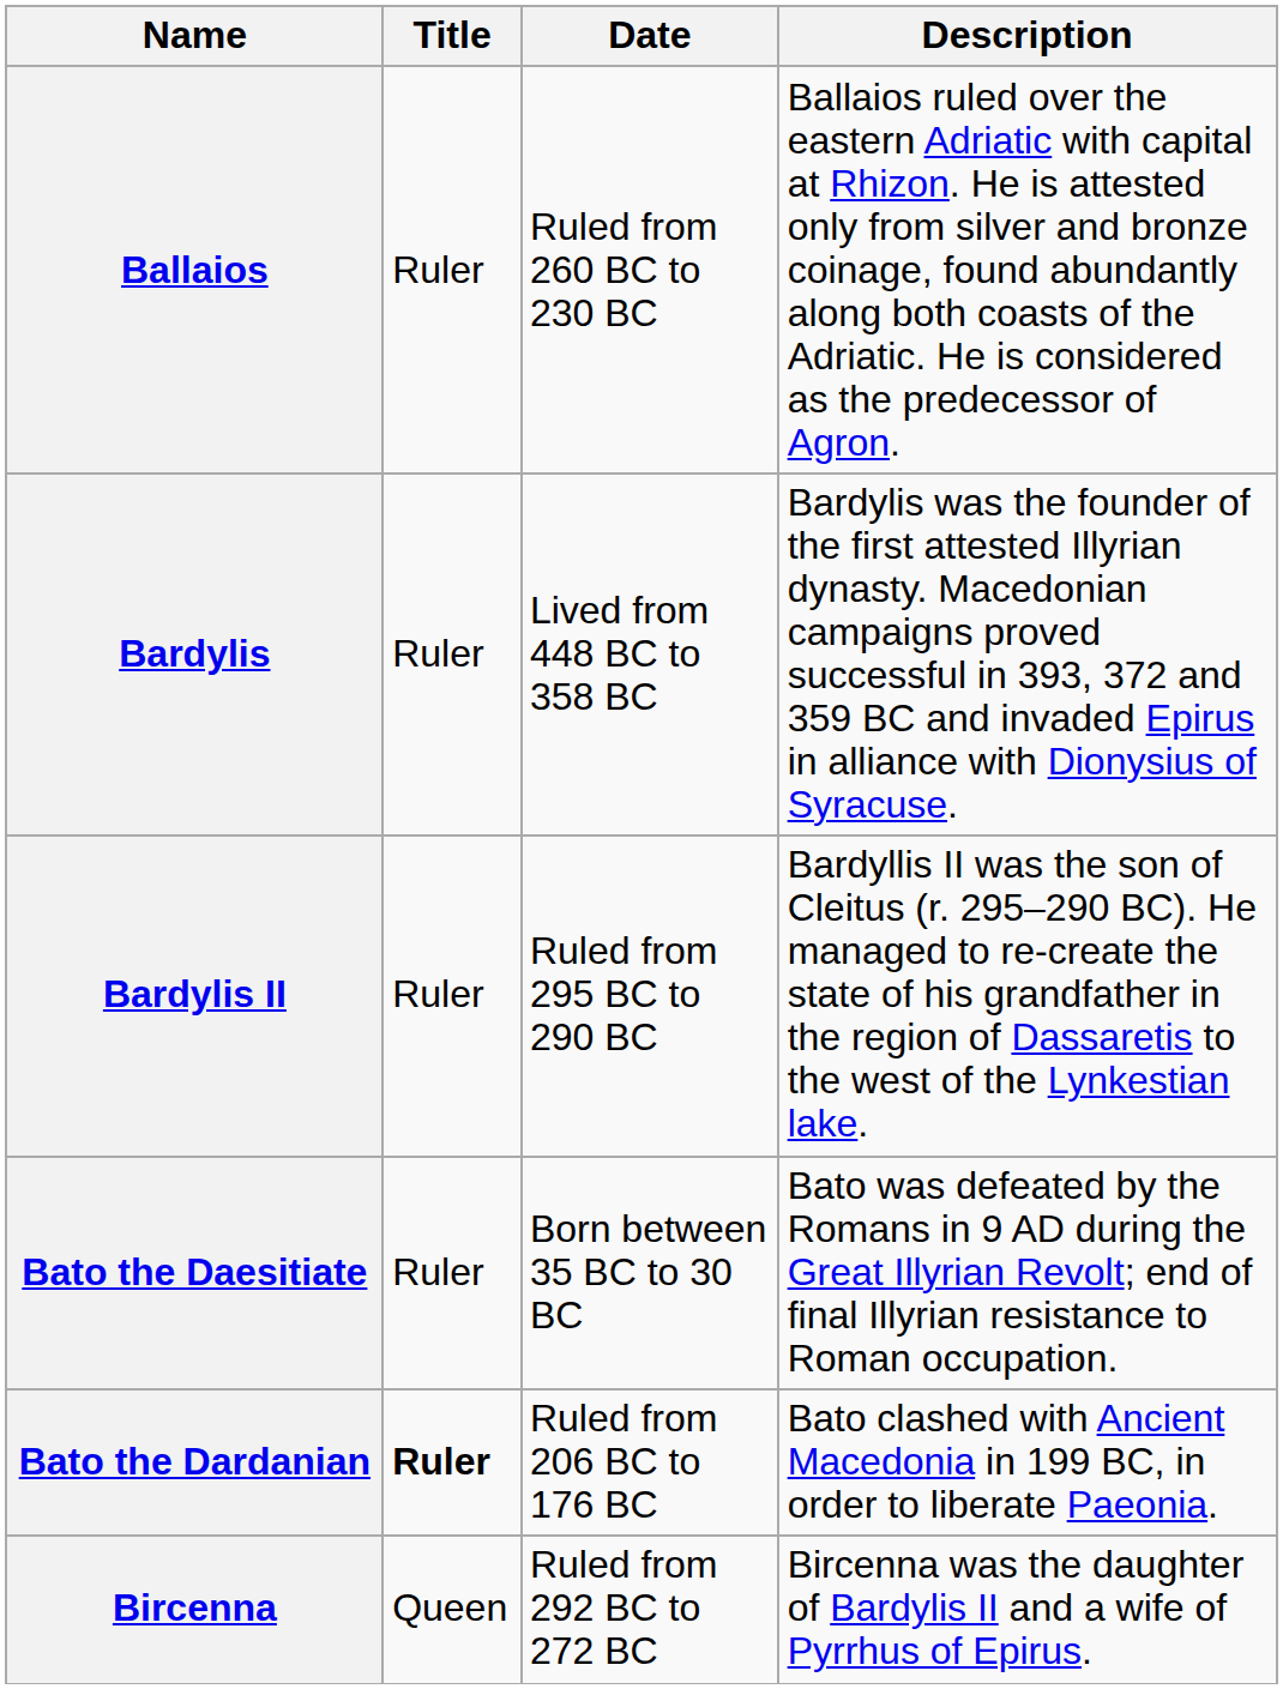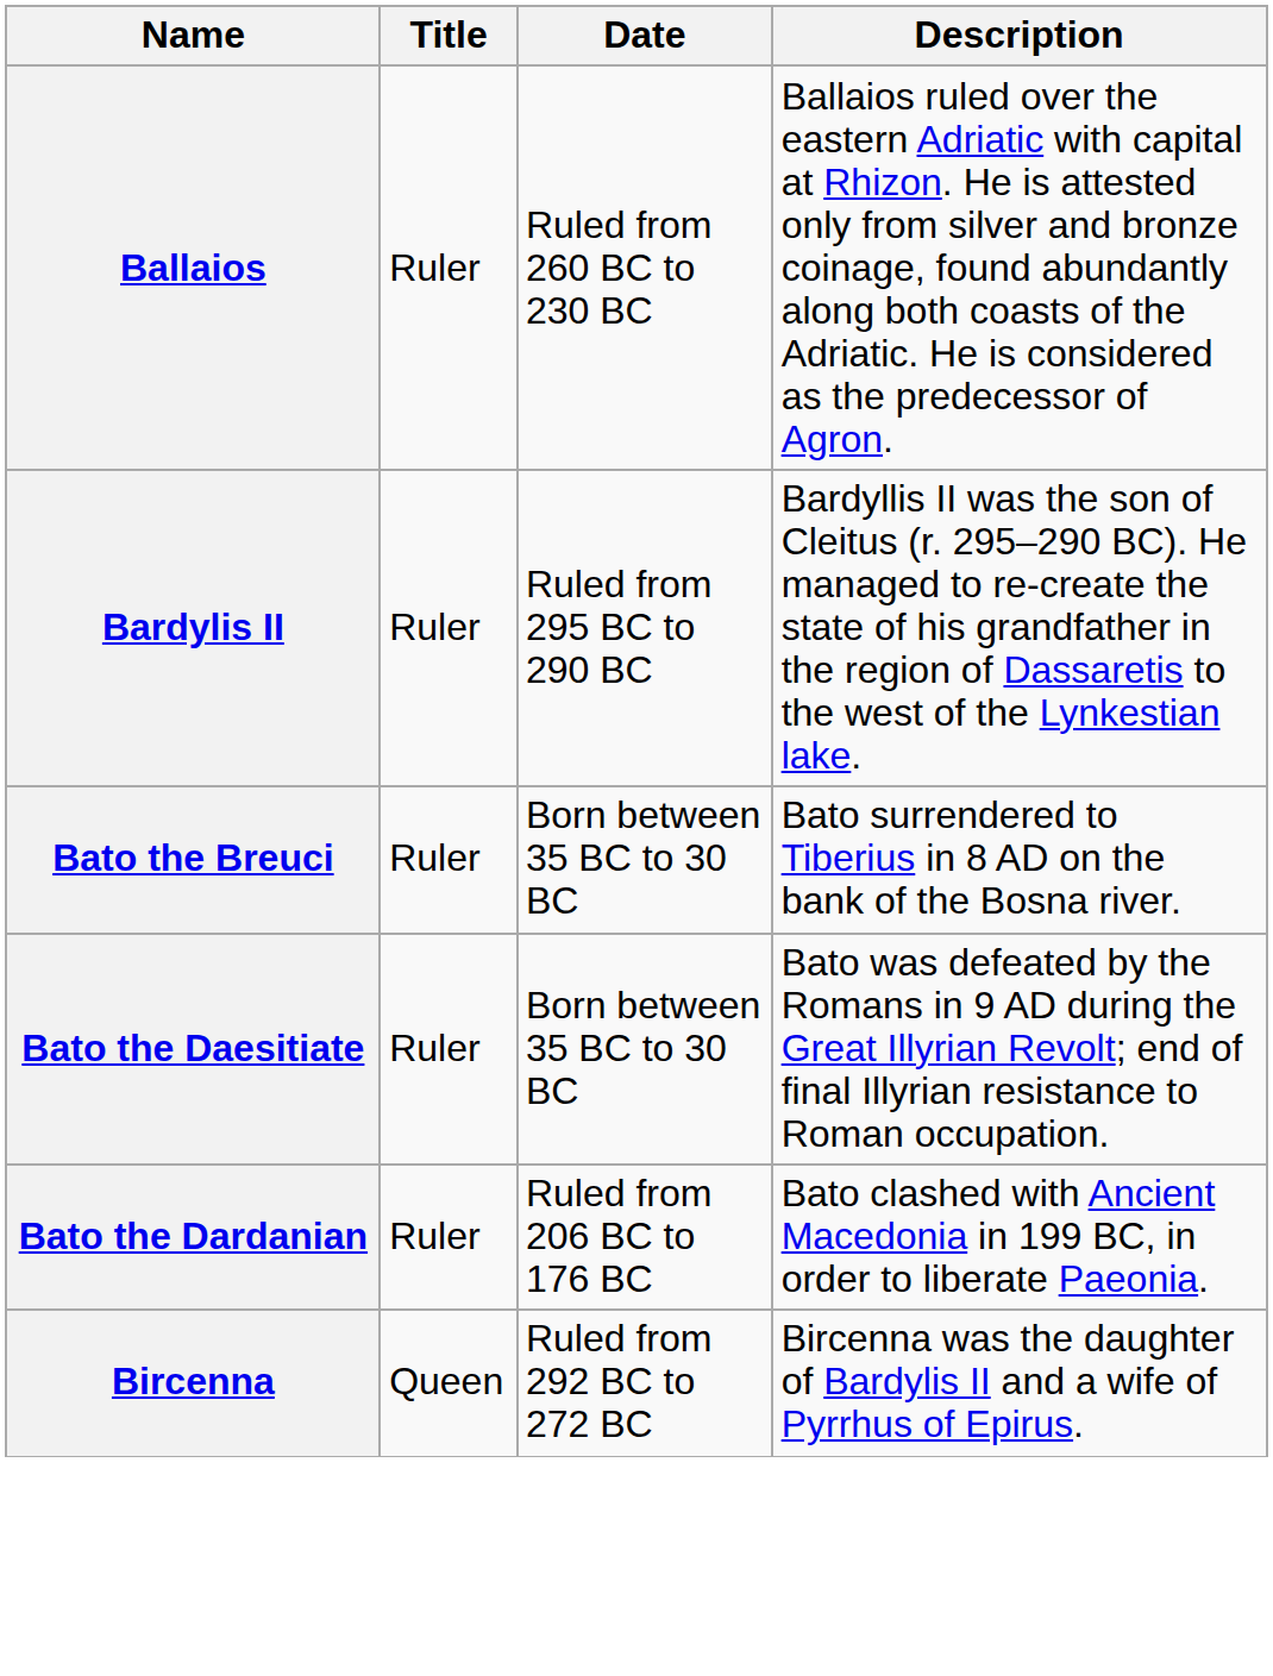 <table class="wikitable sortable">
 <tr>
 <th scope="col" style="width: 150px;">Name</th>
 <th scope="col" style="width: 50px;">Title</th>
 <th scope="col" style="width: 100px;">Date</th>
 <th scope="col" style="width: 200px;">Description</th>
 </tr>
 <tr>
 <th><a href='#'>Ballaios</a></th>
 <td>Ruler</td>
 <td>Ruled from  260 BC to 230 BC</td>
 <td>Ballaios ruled over the eastern <a href='#'>Adriatic</a> with capital at <a href='#'>Rhizon</a>. He is attested only from silver and bronze coinage, found abundantly along both coasts of the Adriatic. He is considered as the predecessor of <a href='#'>Agron</a>.</td>
 </tr>
 <tr>
-<th><a href='#'>Bardylis</a></th>
-<td>Ruler</td>
-<td>Lived from  448 BC to 358 BC</td>
-<td>Bardylis was the founder of the first attested Illyrian dynasty. Macedonian campaigns proved successful in 393, 372 and 359 BC and invaded <a href='#'>Epirus</a> in alliance with <a href='#'>Dionysius of Syracuse</a>.</td>
-</tr>
-<tr>
 <th><a href='#'>Bardylis II</a></th>
 <td>Ruler</td>
 <td>Ruled from  295 BC to 290 BC</td>
 <td>Bardyllis II was the son of Cleitus (r. 295–290 BC). He managed to re-create the state of his grandfather in the region of <a href='#'>Dassaretis</a> to the west of the <a href='#'>Lynkestian lake</a>.</td>
+</tr>
+<tr>
+<th><a href='#'>Bato the Breuci</a></th>
+<td>Ruler</td>
+<td>Born between  35 BC to 30 BC</td>
+<td>Bato surrendered to <a href='#'>Tiberius</a> in 8 AD on the bank of the Bosna river.</td>
 </tr>
 <tr>
 <th><a href='#'>Bato the Daesitiate</a></th>
 <td>Ruler</td>
 <td>Born between  35 BC to 30 BC</td>
 <td>Bato was defeated by the Romans in 9 AD during the <a href='#'>Great Illyrian Revolt</a>; end of final Illyrian resistance to Roman occupation.</td>
 </tr>
 <tr>
 <th><a href='#'>Bato the Dardanian</a></th>
-<td><strong>Ruler</strong></td>
+<td>Ruler</td>
 <td>Ruled from  206 BC to 176 BC</td>
 <td>Bato clashed with <a href='#'>Ancient Macedonia</a> in 199 BC, in order to liberate <a href='#'>Paeonia</a>.</td>
 </tr>
 <tr>
 <th><a href='#'>Bircenna</a></th>
 <td>Queen</td>
 <td>Ruled from  292 BC to 272 BC</td>
 <td>Bircenna was the daughter of <a href='#'>Bardylis II</a> and a wife of <a href='#'>Pyrrhus of Epirus</a>.</td>
 </tr>
 </table>
